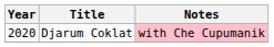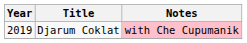 <table class="wikitable">
 <tr>
 <th>Year</th>
 <th>Title</th>
 <th>Notes</th>
 </tr>
 <tr>
-<td>2020</td>
+<td>2019</td>
 <td>Djarum Coklat</td>
 <td style="background: pink;">with Che Cupumanik</td>
 </tr>
 <tr>
 </tr>
 </table>
